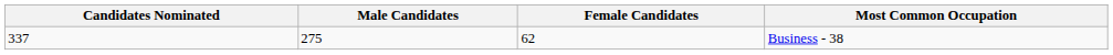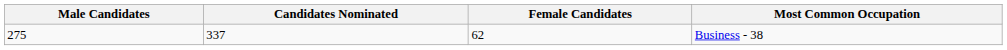 <table class="wikitable" width="100%">
 <tr>
+<th>Male Candidates</th>
 <th>Candidates Nominated</th>
-<th>Male Candidates</th>
 <th>Female Candidates</th>
 <th>Most Common Occupation</th>
 </tr>
 <tr>
+<td>275</td>
 <td>337</td>
-<td>275</td>
 <td>62</td>
 <td><a href='#'>Business</a> - 38</td>
 </tr>
 </table>
